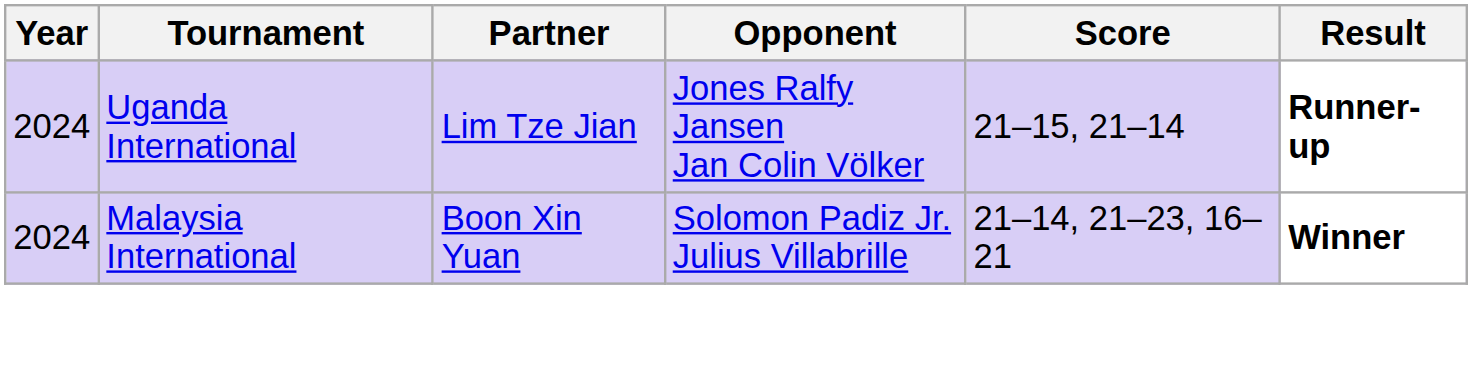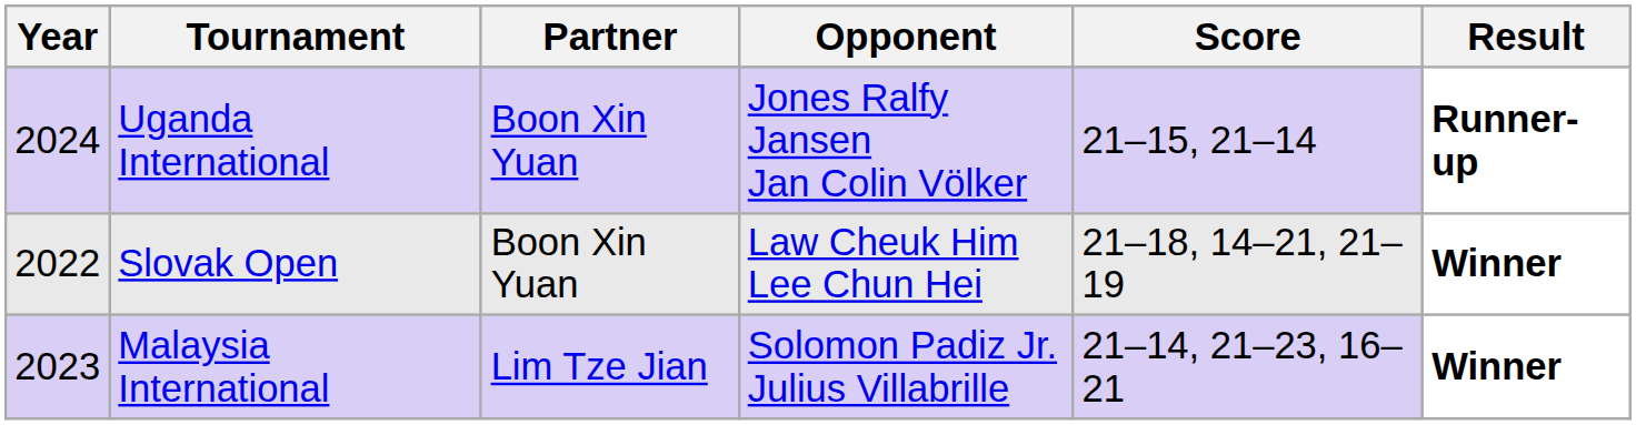 <table class="sortable wikitable" style="font-size: 90%;">
 <tr>
 <th>Year</th>
 <th>Tournament</th>
 <th>Partner</th>
 <th>Opponent</th>
 <th>Score</th>
 <th>Result</th>
 </tr>
 <tr style="background:#D8CEF6">
 <td align="center">2024</td>
 <td align="left"><a href='#'>Uganda International</a></td>
-<td align="left"> <a href='#'>Lim Tze Jian</a></td>
+<td align="left"> <a href='#'>Boon Xin Yuan</a></td>
 <td align="left"> <a href='#'>Jones Ralfy Jansen</a><br> <a href='#'>Jan Colin Völker</a></td>
 <td align="left">21–15, 21–14</td>
 <td style="text-align:left; background:white"> <strong>Runner-up</strong></td>
 </tr>
+<tr style="background:#E9E9E9">
+<td align="center">2022</td>
+<td align="left"><a href='#'>Slovak Open</a></td>
+<td align="left"> Boon Xin Yuan</td>
+<td align="left"> <a href='#'>Law Cheuk Him</a><br> <a href='#'>Lee Chun Hei</a></td>
+<td align="left">21–18, 14–21, 21–19</td>
+<td style="text-align:left; background:white"> <strong>Winner</strong></td>
+</tr>
 <tr style="background:#D8CEF6">
-<td align="center">2024</td>
+<td align="center">2023</td>
 <td align="left"><a href='#'>Malaysia International</a></td>
-<td align="left"> <a href='#'>Boon Xin Yuan</a></td>
+<td align="left"> <a href='#'>Lim Tze Jian</a></td>
 <td align="left"> <a href='#'>Solomon Padiz Jr.</a><br> <a href='#'>Julius Villabrille</a></td>
 <td align="left">21–14, 21–23, 16–21</td>
 <td style="text-align:left; background:white"> <strong>Winner</strong></td>
 </tr>
 </table>
